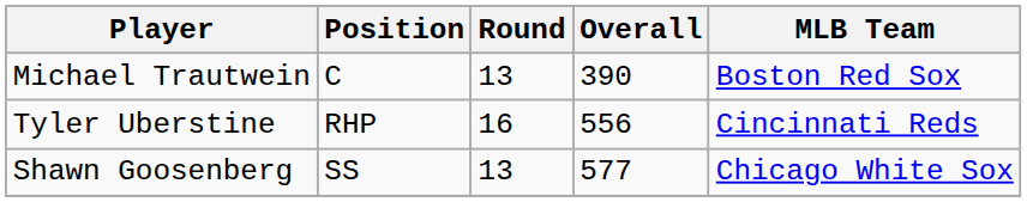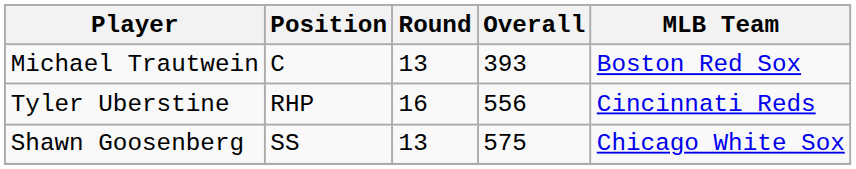 <table class="wikitable">
 <tr>
 <th>Player</th>
 <th>Position</th>
 <th>Round</th>
 <th>Overall</th>
 <th>MLB Team</th>
 </tr>
 <tr>
 <td>Michael Trautwein</td>
 <td>C</td>
 <td>13</td>
-<td>390</td>
+<td>393</td>
 <td><a href='#'>Boston Red Sox</a></td>
 </tr>
 <tr>
 <td>Tyler Uberstine</td>
 <td>RHP</td>
 <td>16</td>
 <td>556</td>
 <td><a href='#'>Cincinnati Reds</a></td>
 </tr>
 <tr>
 <td>Shawn Goosenberg</td>
 <td>SS</td>
 <td>13</td>
-<td>577</td>
+<td>575</td>
 <td><a href='#'>Chicago White Sox</a></td>
 </tr>
 <tr>
 </tr>
 </table>
